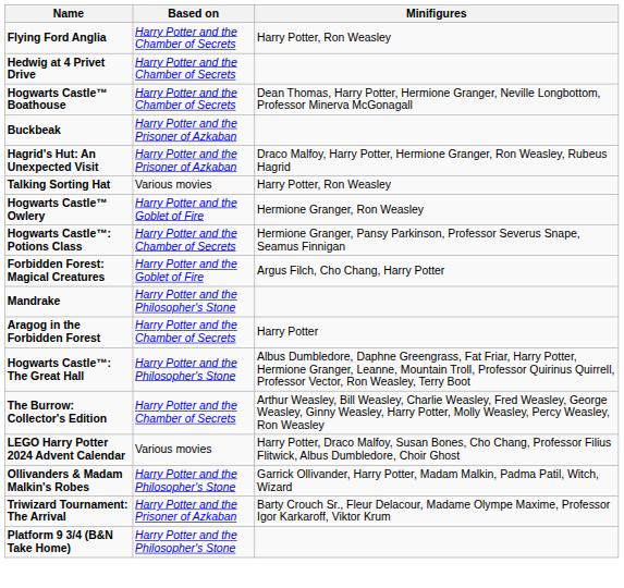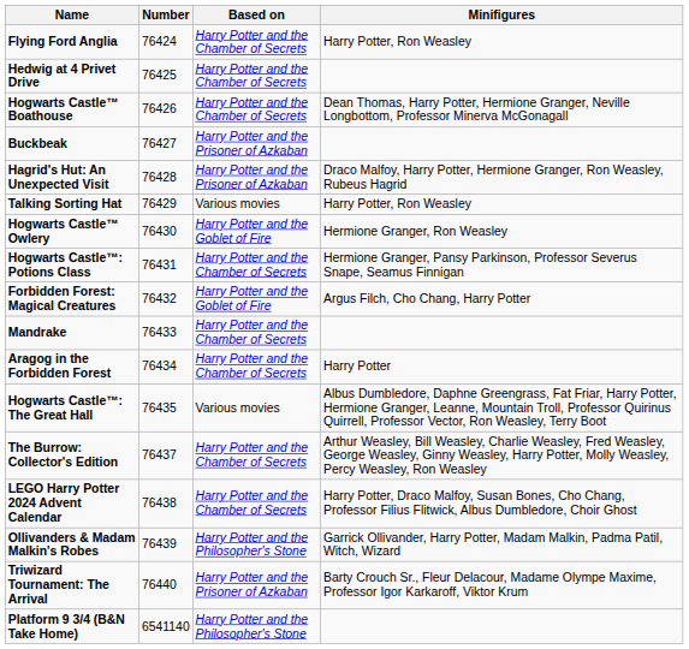 <table class="wikitable">
 <tr>
 <th>Name</th>
+<th>Number</th>
 <th>Based on</th>
 <th>Minifigures</th>
 </tr>
 <tr>
 <td><strong>Flying Ford Anglia</strong></td>
+<td>76424</td>
 <td><em><a href='#'>Harry Potter and the Chamber of Secrets</a></em></td>
 <td>Harry Potter, Ron Weasley</td>
 </tr>
 <tr>
 <td><strong>Hedwig at 4 Privet Drive</strong></td>
+<td>76425</td>
 <td><em><a href='#'>Harry Potter and the Chamber of Secrets</a></em></td>
 <td></td>
 </tr>
 <tr>
 <td><strong>Hogwarts Castle™ Boathouse</strong></td>
+<td>76426</td>
 <td><em><a href='#'>Harry Potter and the Chamber of Secrets</a></em></td>
 <td>Dean Thomas, Harry Potter, Hermione Granger, Neville Longbottom, Professor Minerva McGonagall</td>
 </tr>
 <tr>
 <td><strong>Buckbeak</strong></td>
+<td>76427</td>
 <td><em><a href='#'>Harry Potter and the Prisoner of Azkaban</a></em></td>
 <td></td>
 </tr>
 <tr>
 <td><strong>Hagrid's Hut: An Unexpected Visit</strong></td>
+<td>76428</td>
 <td><em><a href='#'>Harry Potter and the Prisoner of Azkaban</a></em></td>
 <td>Draco Malfoy, Harry Potter, Hermione Granger, Ron Weasley, Rubeus Hagrid</td>
 </tr>
 <tr>
 <td><strong>Talking Sorting Hat</strong></td>
+<td>76429</td>
 <td>Various movies</td>
 <td>Harry Potter, Ron Weasley</td>
 </tr>
 <tr>
 <td><strong>Hogwarts Castle™ Owlery</strong></td>
+<td>76430</td>
 <td><a href='#'><em>Harry Potter and the Goblet of Fire</em></a></td>
 <td>Hermione Granger, Ron Weasley</td>
 </tr>
 <tr>
 <td><strong>Hogwarts Castle™: Potions Class</strong></td>
+<td>76431</td>
 <td><em><a href='#'>Harry Potter and the Chamber of Secrets</a></em></td>
 <td>Hermione Granger, Pansy Parkinson, Professor Severus Snape, Seamus Finnigan</td>
 </tr>
 <tr>
 <td><strong>Forbidden Forest: Magical Creatures</strong></td>
+<td>76432</td>
 <td><a href='#'><em>Harry Potter and the Goblet of Fire</em></a></td>
 <td>Argus Filch, Cho Chang, Harry Potter</td>
 </tr>
 <tr>
 <td><strong>Mandrake</strong></td>
-<td><em><a href='#'>Harry Potter and the Philosopher's Stone</a></em></td>
+<td>76433</td>
+<td><em><a href='#'>Harry Potter and the Chamber of Secrets</a></em></td>
 <td></td>
 </tr>
 <tr>
 <td><strong>Aragog in the Forbidden Forest</strong></td>
+<td>76434</td>
 <td><em><a href='#'>Harry Potter and the Chamber of Secrets</a></em></td>
 <td>Harry Potter</td>
 </tr>
 <tr>
 <td><strong>Hogwarts Castle™: The Great Hall</strong></td>
-<td><em><a href='#'>Harry Potter and the Philosopher's Stone</a></em></td>
+<td>76435</td>
+<td>Various movies</td>
 <td>Albus Dumbledore, Daphne Greengrass, Fat Friar, Harry Potter, Hermione Granger, Leanne, Mountain Troll, Professor Quirinus Quirrell, Professor Vector, Ron Weasley, Terry Boot</td>
 </tr>
 <tr>
 <td><strong>The Burrow: Collector's Edition</strong></td>
+<td>76437</td>
 <td><em><a href='#'>Harry Potter and the Chamber of Secrets</a></em></td>
 <td>Arthur Weasley, Bill Weasley, Charlie Weasley, Fred Weasley, George Weasley, Ginny Weasley, Harry Potter, Molly Weasley, Percy Weasley, Ron Weasley</td>
 </tr>
 <tr>
 <td><strong>LEGO Harry Potter 2024 Advent Calendar</strong></td>
-<td>Various movies</td>
+<td>76438</td>
+<td><em><a href='#'>Harry Potter and the Chamber of Secrets</a></em></td>
 <td>Harry Potter, Draco Malfoy, Susan Bones, Cho Chang, Professor Filius Flitwick, Albus Dumbledore, Choir Ghost</td>
 </tr>
 <tr>
 <td><strong>Ollivanders & Madam Malkin's Robes</strong></td>
+<td>76439</td>
 <td><em><a href='#'>Harry Potter and the Philosopher's Stone</a></em></td>
 <td>Garrick Ollivander, Harry Potter, Madam Malkin, Padma Patil, Witch, Wizard</td>
 </tr>
 <tr>
 <td><strong>Triwizard Tournament: The Arrival</strong></td>
+<td>76440</td>
 <td><em><a href='#'>Harry Potter and the Prisoner of Azkaban</a></em></td>
 <td>Barty Crouch Sr., Fleur Delacour, Madame Olympe Maxime, Professor Igor Karkaroff, Viktor Krum</td>
 </tr>
 <tr>
 <td><strong>Platform 9 3/4 (B&N Take Home)</strong></td>
+<td>6541140</td>
 <td><em><a href='#'>Harry Potter and the Philosopher's Stone</a></em></td>
 <td></td>
 </tr>
 </table>
